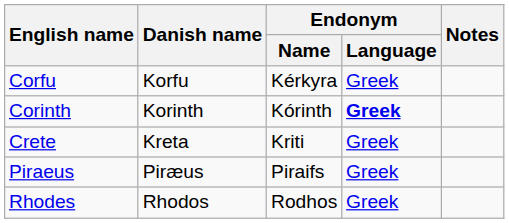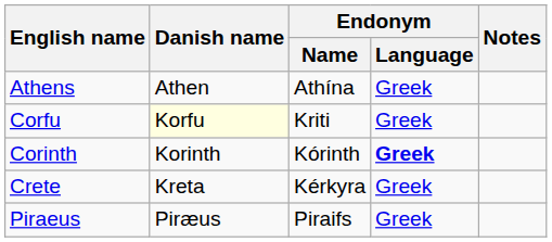 <table class="wikitable sortable mw-collapsible">
 <tr>
 <th rowspan="2">English name</th>
 <th rowspan="2">Danish name</th>
 <th colspan="2">Endonym</th>
 <th rowspan="2">Notes</th>
 </tr>
 <tr>
 <th>Name</th>
 <th>Language</th>
 </tr>
 <tr>
+<td><a href='#'>Athens</a></td>
+<td>Athen</td>
+<td>Athína</td>
+<td><a href='#'>Greek</a></td>
+<td></td>
+</tr>
+<tr>
 <td><a href='#'>Corfu</a></td>
-<td>Korfu</td>
-<td>Kérkyra</td>
+<td style="background: lightyellow;">Korfu</td>
+<td>Kriti</td>
 <td><a href='#'>Greek</a></td>
 <td></td>
 </tr>
 <tr>
 <td><a href='#'>Corinth</a></td>
 <td>Korinth</td>
 <td>Kórinth</td>
 <td><strong><a href='#'>Greek</a></strong></td>
 <td></td>
 </tr>
 <tr>
 <td><a href='#'>Crete</a></td>
 <td>Kreta</td>
-<td>Kriti</td>
+<td>Kérkyra</td>
 <td><a href='#'>Greek</a></td>
 <td></td>
 </tr>
 <tr>
 <td><a href='#'>Piraeus</a></td>
 <td>Piræus</td>
 <td>Piraifs</td>
 <td><a href='#'>Greek</a></td>
 <td></td>
 </tr>
-<tr>
-<td><a href='#'>Rhodes</a></td>
-<td>Rhodos</td>
-<td>Rodhos</td>
-<td><a href='#'>Greek</a></td>
-<td></td>
-</tr>
 </table>
